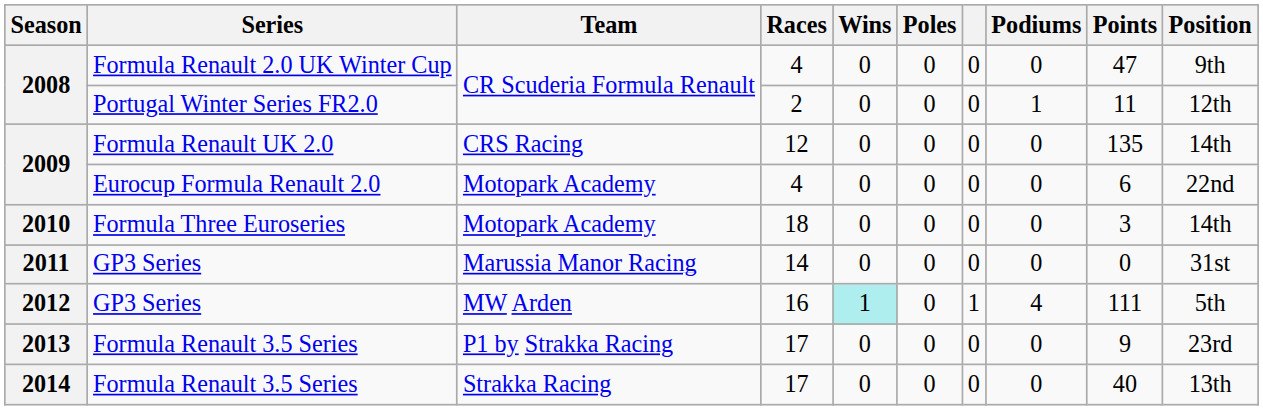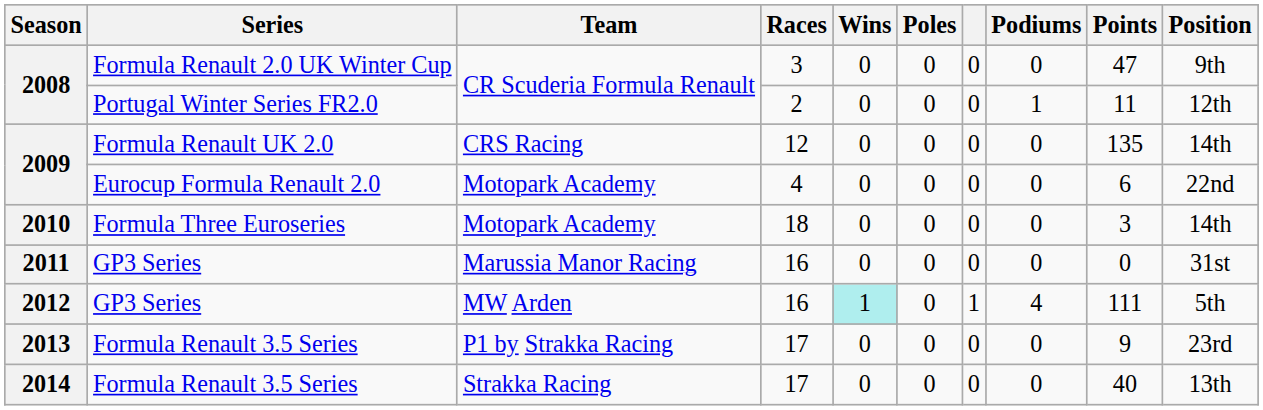 <table class="wikitable" style="font-size: 90%; text-align:center">
 <tr>
 <th>Season</th>
 <th>Series</th>
 <th>Team</th>
 <th>Races</th>
 <th>Wins</th>
 <th>Poles</th>
 <th></th>
 <th>Podiums</th>
 <th>Points</th>
 <th>Position</th>
 </tr>
 <tr>
 <th rowspan=2>2008</th>
 <td align=left><a href='#'>Formula Renault 2.0 UK Winter Cup</a></td>
 <td align=left rowspan=2><a href='#'>CR Scuderia Formula Renault</a></td>
-<td>4</td>
+<td>3</td>
 <td>0</td>
 <td>0</td>
 <td>0</td>
 <td>0</td>
 <td>47</td>
 <td>9th</td>
 </tr>
 <tr>
 <td align=left><a href='#'>Portugal Winter Series FR2.0</a></td>
 <td>2</td>
 <td>0</td>
 <td>0</td>
 <td>0</td>
 <td>1</td>
 <td>11</td>
 <td>12th</td>
 </tr>
 <tr>
 <th rowspan=2>2009</th>
 <td align=left><a href='#'>Formula Renault UK 2.0</a></td>
 <td align=left><a href='#'>CRS Racing</a></td>
 <td>12</td>
 <td>0</td>
 <td>0</td>
 <td>0</td>
 <td>0</td>
 <td>135</td>
 <td>14th</td>
 </tr>
 <tr>
 <td align=left><a href='#'>Eurocup Formula Renault 2.0</a></td>
 <td align=left><a href='#'>Motopark Academy</a></td>
 <td>4</td>
 <td>0</td>
 <td>0</td>
 <td>0</td>
 <td>0</td>
 <td>6</td>
 <td>22nd</td>
 </tr>
 <tr>
 <th>2010</th>
 <td align=left><a href='#'>Formula Three Euroseries</a></td>
 <td align=left><a href='#'>Motopark Academy</a></td>
 <td>18</td>
 <td>0</td>
 <td>0</td>
 <td>0</td>
 <td>0</td>
 <td>3</td>
 <td>14th</td>
 </tr>
 <tr>
 <th>2011</th>
 <td align=left><a href='#'>GP3 Series</a></td>
 <td align=left><a href='#'>Marussia Manor Racing</a></td>
-<td>14</td>
+<td>16</td>
 <td>0</td>
 <td>0</td>
 <td>0</td>
 <td>0</td>
 <td>0</td>
 <td>31st</td>
 </tr>
 <tr>
 <th>2012</th>
 <td align=left><a href='#'>GP3 Series</a></td>
 <td align=left><a href='#'>MW</a> <a href='#'>Arden</a></td>
 <td>16</td>
 <td style="background: paleturquoise;">1</td>
 <td>0</td>
 <td>1</td>
 <td>4</td>
 <td>111</td>
 <td>5th</td>
 </tr>
 <tr>
 <th>2013</th>
 <td align=left><a href='#'>Formula Renault 3.5 Series</a></td>
 <td align=left><a href='#'>P1 by</a> <a href='#'>Strakka Racing</a></td>
 <td>17</td>
 <td>0</td>
 <td>0</td>
 <td>0</td>
 <td>0</td>
 <td>9</td>
 <td>23rd</td>
 </tr>
 <tr>
 <th>2014</th>
 <td align=left><a href='#'>Formula Renault 3.5 Series</a></td>
 <td align=left><a href='#'>Strakka Racing</a></td>
 <td>17</td>
 <td>0</td>
 <td>0</td>
 <td>0</td>
 <td>0</td>
 <td>40</td>
 <td>13th</td>
 </tr>
 </table>
